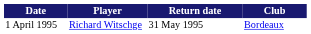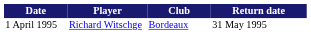 <table border="0" cellspacing="0" cellpadding="2">
 <tr style="background:#191970; color:white;">
 <th width=20%>Date</th>
 <th width=25%>Player</th>
+<th width=20%>Club</th>
 <th width=30%>Return date</th>
-<th width=20%>Club</th>
 </tr>
 <tr>
 <td>1 April 1995</td>
 <td> <a href='#'>Richard Witschge</a></td>
+<td> <a href='#'>Bordeaux</a></td>
 <td>31 May 1995</td>
-<td> <a href='#'>Bordeaux</a></td>
 </tr>
 </table>
